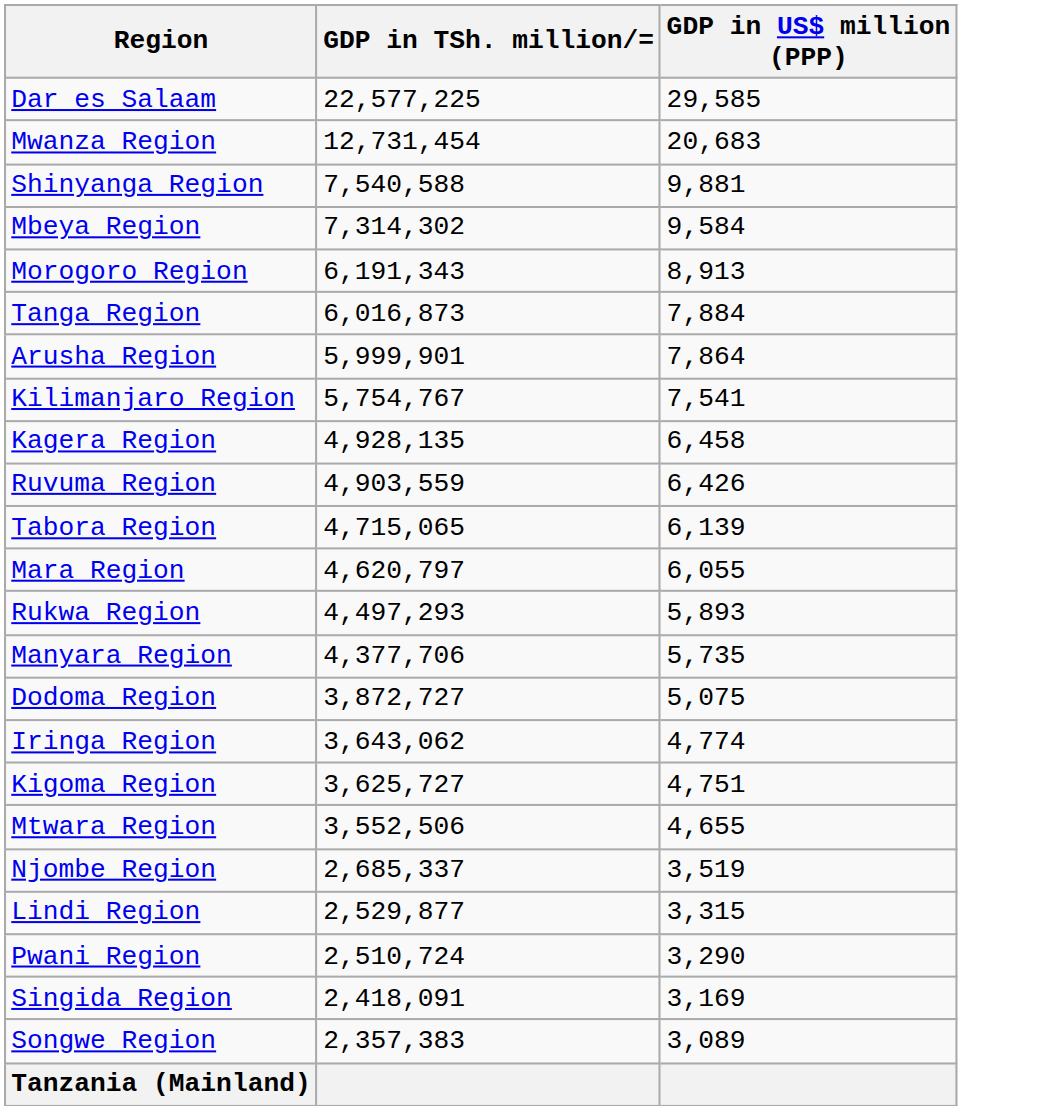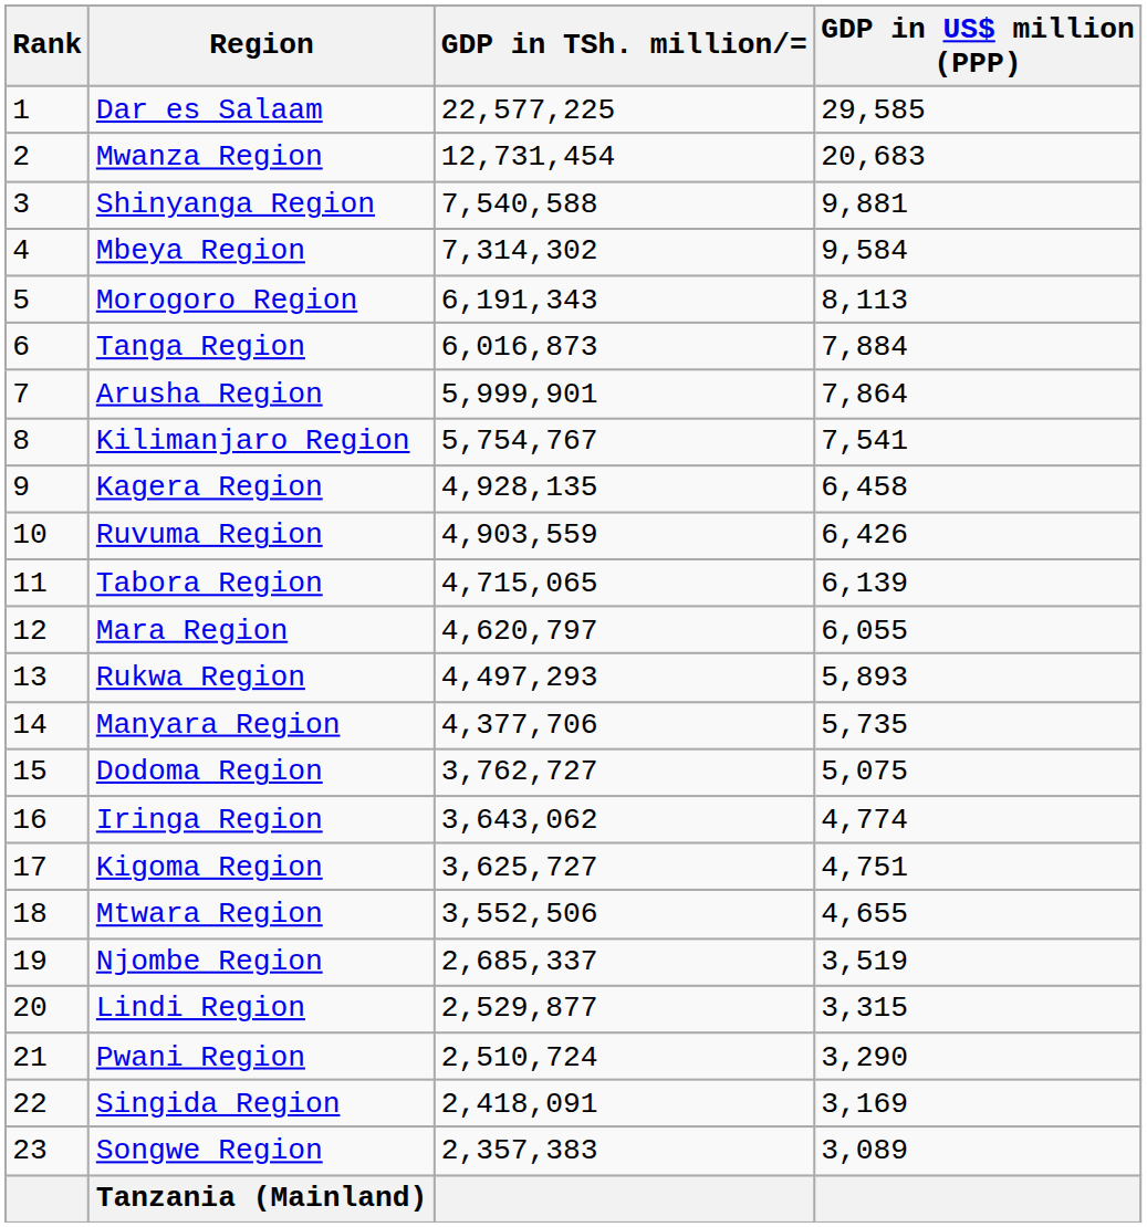 <table class="wikitable sortable">
 <tr>
+<th>Rank</th>
 <th>Region</th>
 <th>GDP in TSh. million/=</th>
 <th>GDP in <a href='#'>US$</a> million <br>(PPP)</th>
 </tr>
 <tr>
+<td>1</td>
 <td><a href='#'>Dar es Salaam</a></td>
 <td>22,577,225</td>
 <td>29,585</td>
 </tr>
 <tr>
+<td>2</td>
 <td><a href='#'>Mwanza Region</a></td>
 <td>12,731,454</td>
 <td>20,683</td>
 </tr>
 <tr>
+<td>3</td>
 <td><a href='#'>Shinyanga Region</a></td>
 <td>7,540,588</td>
 <td>9,881</td>
 </tr>
 <tr>
+<td>4</td>
 <td><a href='#'>Mbeya Region</a></td>
 <td>7,314,302</td>
 <td>9,584</td>
 </tr>
 <tr>
+<td>5</td>
 <td><a href='#'>Morogoro Region</a></td>
 <td>6,191,343</td>
-<td>8,913</td>
+<td>8,113</td>
 </tr>
 <tr>
+<td>6</td>
 <td><a href='#'>Tanga Region</a></td>
 <td>6,016,873</td>
 <td>7,884</td>
 </tr>
 <tr>
+<td>7</td>
 <td><a href='#'>Arusha Region</a></td>
 <td>5,999,901</td>
 <td>7,864</td>
 </tr>
 <tr>
+<td>8</td>
 <td><a href='#'>Kilimanjaro Region</a></td>
 <td>5,754,767</td>
 <td>7,541</td>
 </tr>
 <tr>
+<td>9</td>
 <td><a href='#'>Kagera Region</a></td>
 <td>4,928,135</td>
 <td>6,458</td>
 </tr>
 <tr>
+<td>10</td>
 <td><a href='#'>Ruvuma Region</a></td>
 <td>4,903,559</td>
 <td>6,426</td>
 </tr>
 <tr>
+<td>11</td>
 <td><a href='#'>Tabora Region</a></td>
 <td>4,715,065</td>
 <td>6,139</td>
 </tr>
 <tr>
+<td>12</td>
 <td><a href='#'>Mara Region</a></td>
 <td>4,620,797</td>
 <td>6,055</td>
 </tr>
 <tr>
+<td>13</td>
 <td><a href='#'>Rukwa Region</a></td>
 <td>4,497,293</td>
 <td>5,893</td>
 </tr>
 <tr>
+<td>14</td>
 <td><a href='#'>Manyara Region</a></td>
 <td>4,377,706</td>
 <td>5,735</td>
 </tr>
 <tr>
+<td>15</td>
 <td><a href='#'>Dodoma Region</a></td>
-<td>3,872,727</td>
+<td>3,762,727</td>
 <td>5,075</td>
 </tr>
 <tr>
+<td>16</td>
 <td><a href='#'>Iringa Region</a></td>
 <td>3,643,062</td>
 <td>4,774</td>
 </tr>
 <tr>
+<td>17</td>
 <td><a href='#'>Kigoma Region</a></td>
 <td>3,625,727</td>
 <td>4,751</td>
 </tr>
 <tr>
+<td>18</td>
 <td><a href='#'>Mtwara Region</a></td>
 <td>3,552,506</td>
 <td>4,655</td>
 </tr>
 <tr>
+<td>19</td>
 <td><a href='#'>Njombe Region</a></td>
 <td>2,685,337</td>
 <td>3,519</td>
 </tr>
 <tr>
+<td>20</td>
 <td><a href='#'>Lindi Region</a></td>
 <td>2,529,877</td>
 <td>3,315</td>
 </tr>
 <tr>
+<td>21</td>
 <td><a href='#'>Pwani Region</a></td>
 <td>2,510,724</td>
 <td>3,290</td>
 </tr>
 <tr>
+<td>22</td>
 <td><a href='#'>Singida Region</a></td>
 <td>2,418,091</td>
 <td>3,169</td>
 </tr>
 <tr>
+<td>23</td>
 <td><a href='#'>Songwe Region</a></td>
 <td>2,357,383</td>
 <td>3,089</td>
 </tr>
 <tr>
+<th></th>
 <th>Tanzania (Mainland)</th>
 <th></th>
 <th></th>
 </tr>
 </table>
